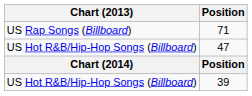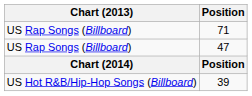 <table class="wikitable">
 <tr>
 <th scope="col">Chart (2013)</th>
 <th scope="col">Position</th>
 </tr>
 <tr>
 <td>US <a href='#'>Rap Songs</a> (<em><a href='#'>Billboard</a></em>)</td>
 <td style="text-align:center;">71</td>
 </tr>
 <tr>
-<td>US <a href='#'>Hot R&B/Hip-Hop Songs</a> (<em><a href='#'>Billboard</a></em>)</td>
+<td>US <a href='#'>Rap Songs</a> (<em><a href='#'>Billboard</a></em>)</td>
 <td style="text-align:center;">47</td>
 </tr>
 <tr>
 <th scope="col">Chart (2014)</th>
 <th scope="col">Position</th>
 </tr>
 <tr>
 <td>US <a href='#'>Hot R&B/Hip-Hop Songs</a> (<em><a href='#'>Billboard</a></em>)</td>
 <td style="text-align:center;">39</td>
 </tr>
 </table>
